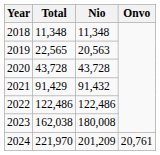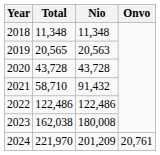 <table class="wikitable">
 <tr>
 <th>Year</th>
 <th>Total</th>
 <th>Nio</th>
 <th>Onvo</th>
 </tr>
 <tr>
 <td>2018</td>
 <td>11,348</td>
 <td>11,348</td>
 <td rowspan="6"></td>
 </tr>
 <tr>
 <td>2019</td>
-<td>22,565</td>
+<td>20,565</td>
 <td>20,563</td>
 </tr>
 <tr>
 <td>2020</td>
 <td>43,728</td>
 <td>43,728</td>
 </tr>
 <tr>
 <td>2021</td>
-<td>91,429</td>
+<td>58,710</td>
 <td>91,432</td>
 </tr>
 <tr>
 <td>2022</td>
 <td>122,486</td>
 <td>122,486</td>
 </tr>
 <tr>
 <td>2023</td>
 <td>162,038</td>
 <td>180,008</td>
 </tr>
 <tr>
 <td>2024</td>
 <td>221,970</td>
 <td>201,209</td>
 <td>20,761</td>
 </tr>
 </table>
